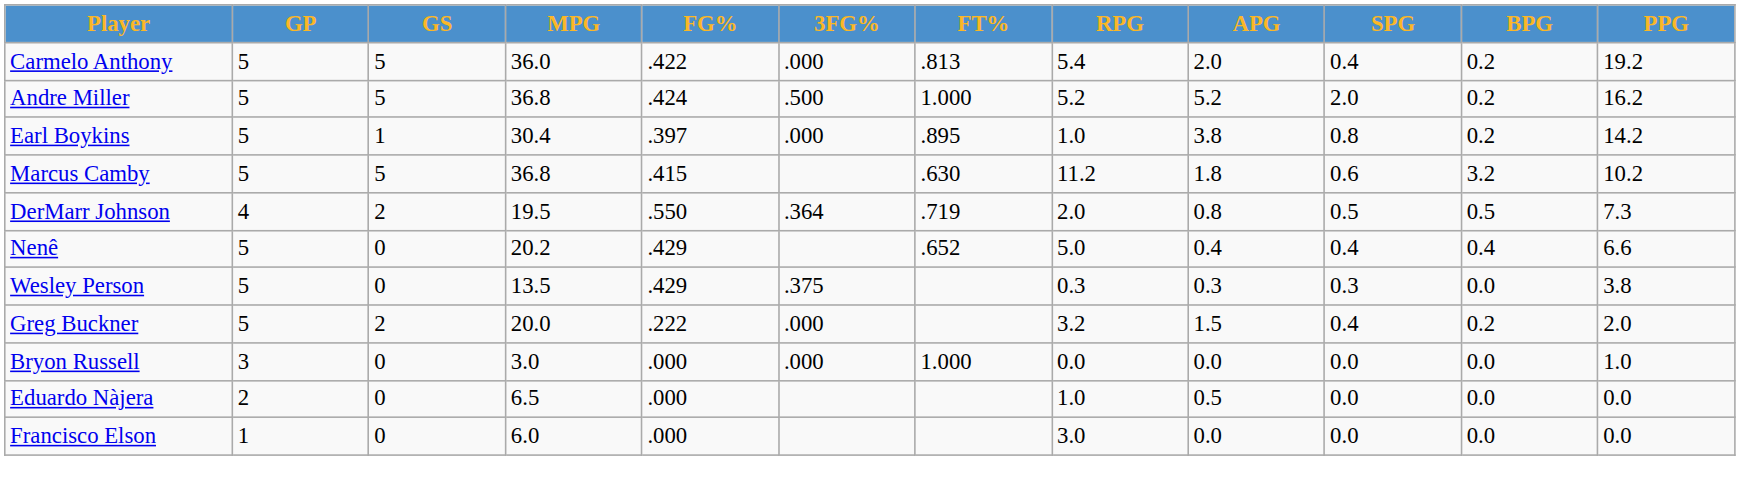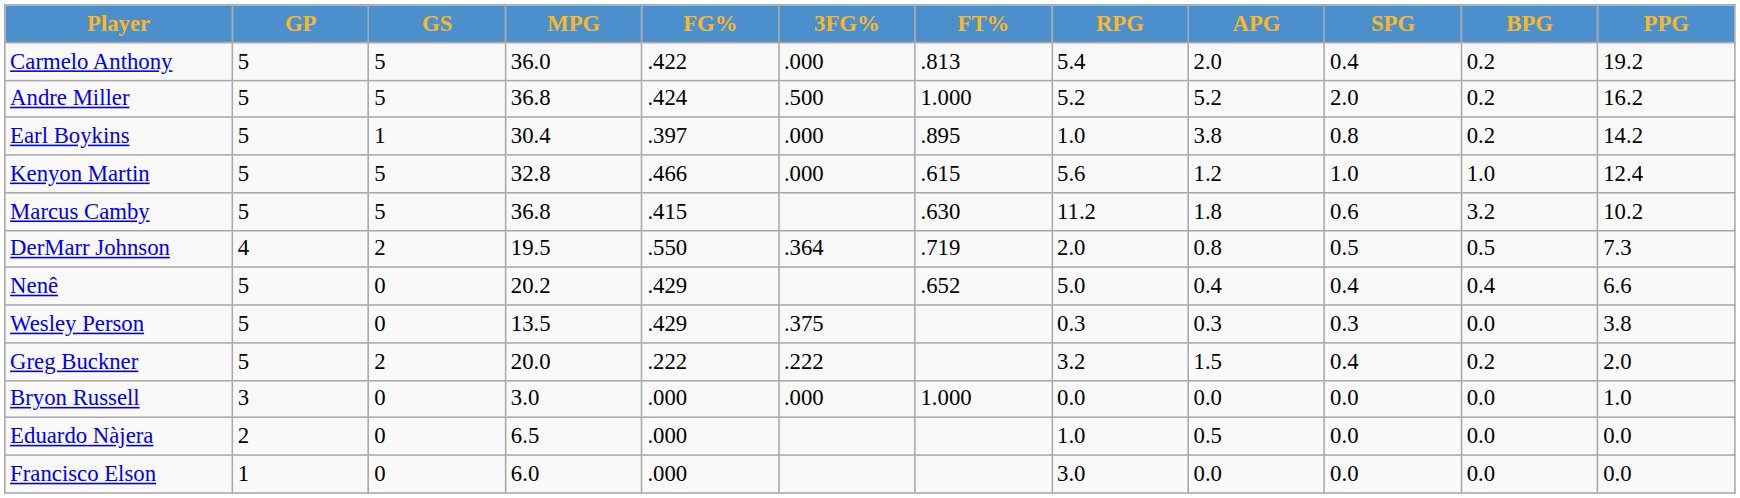 <table class="wikitable sortable" style="font-size: 90%">
 <tr>
 <th style="background:#4b90cc;color:#Fbb726;" width="10%">Player</th>
 <th style="background:#4b90cc;color:#Fbb726;" width="6%">GP</th>
 <th style="background:#4b90cc;color:#Fbb726;" width="6%">GS</th>
 <th style="background:#4b90cc;color:#Fbb726;" width="6%">MPG</th>
 <th style="background:#4b90cc;color:#Fbb726;" width="6%">FG%</th>
 <th style="background:#4b90cc;color:#Fbb726;" width="6%">3FG%</th>
 <th style="background:#4b90cc;color:#Fbb726;" width="6%">FT%</th>
 <th style="background:#4b90cc;color:#Fbb726;" width="6%">RPG</th>
 <th style="background:#4b90cc;color:#Fbb726;" width="6%">APG</th>
 <th style="background:#4b90cc;color:#Fbb726;" width="6%">SPG</th>
 <th style="background:#4b90cc;color:#Fbb726;" width="6%">BPG</th>
 <th style="background:#4b90cc;color:#Fbb726;" width="6%">PPG</th>
 </tr>
 <tr>
 <td><a href='#'>Carmelo Anthony</a></td>
 <td>5</td>
 <td>5</td>
 <td>36.0</td>
 <td>.422</td>
 <td>.000</td>
 <td>.813</td>
 <td>5.4</td>
 <td>2.0</td>
 <td>0.4</td>
 <td>0.2</td>
 <td>19.2</td>
 </tr>
 <tr>
 <td><a href='#'>Andre Miller</a></td>
 <td>5</td>
 <td>5</td>
 <td>36.8</td>
 <td>.424</td>
 <td>.500</td>
 <td>1.000</td>
 <td>5.2</td>
 <td>5.2</td>
 <td>2.0</td>
 <td>0.2</td>
 <td>16.2</td>
 </tr>
 <tr>
 <td><a href='#'>Earl Boykins</a></td>
 <td>5</td>
 <td>1</td>
 <td>30.4</td>
 <td>.397</td>
 <td>.000</td>
 <td>.895</td>
 <td>1.0</td>
 <td>3.8</td>
 <td>0.8</td>
 <td>0.2</td>
 <td>14.2</td>
+</tr>
+<tr>
+<td><a href='#'>Kenyon Martin</a></td>
+<td>5</td>
+<td>5</td>
+<td>32.8</td>
+<td>.466</td>
+<td>.000</td>
+<td>.615</td>
+<td>5.6</td>
+<td>1.2</td>
+<td>1.0</td>
+<td>1.0</td>
+<td>12.4</td>
 </tr>
 <tr>
 <td><a href='#'>Marcus Camby</a></td>
 <td>5</td>
 <td>5</td>
 <td>36.8</td>
 <td>.415</td>
 <td></td>
 <td>.630</td>
 <td>11.2</td>
 <td>1.8</td>
 <td>0.6</td>
 <td>3.2</td>
 <td>10.2</td>
 </tr>
 <tr>
 <td><a href='#'>DerMarr Johnson</a></td>
 <td>4</td>
 <td>2</td>
 <td>19.5</td>
 <td>.550</td>
 <td>.364</td>
 <td>.719</td>
 <td>2.0</td>
 <td>0.8</td>
 <td>0.5</td>
 <td>0.5</td>
 <td>7.3</td>
 </tr>
 <tr>
 <td><a href='#'>Nenê</a></td>
 <td>5</td>
 <td>0</td>
 <td>20.2</td>
 <td>.429</td>
 <td></td>
 <td>.652</td>
 <td>5.0</td>
 <td>0.4</td>
 <td>0.4</td>
 <td>0.4</td>
 <td>6.6</td>
 </tr>
 <tr>
 <td><a href='#'>Wesley Person</a></td>
 <td>5</td>
 <td>0</td>
 <td>13.5</td>
 <td>.429</td>
 <td>.375</td>
 <td></td>
 <td>0.3</td>
 <td>0.3</td>
 <td>0.3</td>
 <td>0.0</td>
 <td>3.8</td>
 </tr>
 <tr>
 <td><a href='#'>Greg Buckner</a></td>
 <td>5</td>
 <td>2</td>
 <td>20.0</td>
 <td>.222</td>
-<td>.000</td>
+<td>.222</td>
 <td></td>
 <td>3.2</td>
 <td>1.5</td>
 <td>0.4</td>
 <td>0.2</td>
 <td>2.0</td>
 </tr>
 <tr>
 <td><a href='#'>Bryon Russell</a></td>
 <td>3</td>
 <td>0</td>
 <td>3.0</td>
 <td>.000</td>
 <td>.000</td>
 <td>1.000</td>
 <td>0.0</td>
 <td>0.0</td>
 <td>0.0</td>
 <td>0.0</td>
 <td>1.0</td>
 </tr>
 <tr>
 <td><a href='#'>Eduardo Nàjera</a></td>
 <td>2</td>
 <td>0</td>
 <td>6.5</td>
 <td>.000</td>
 <td></td>
 <td></td>
 <td>1.0</td>
 <td>0.5</td>
 <td>0.0</td>
 <td>0.0</td>
 <td>0.0</td>
 </tr>
 <tr>
 <td><a href='#'>Francisco Elson</a></td>
 <td>1</td>
 <td>0</td>
 <td>6.0</td>
 <td>.000</td>
 <td></td>
 <td></td>
 <td>3.0</td>
 <td>0.0</td>
 <td>0.0</td>
 <td>0.0</td>
 <td>0.0</td>
 </tr>
 </table>
